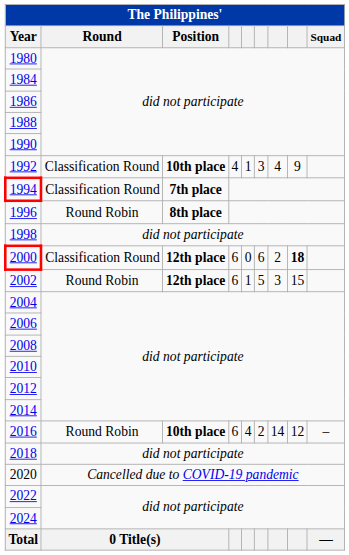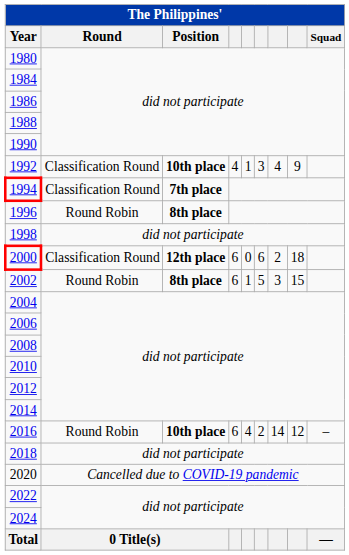 <table class="wikitable" style="text-align: center;">
 <tr>
 <th colspan=9 style="background:#0038A8; color:#FFFFFF;">The Philippines' <a href='#'></a></th>
 </tr>
 <tr>
 <th>Year</th>
 <th>Round</th>
 <th>Position</th>
 <th></th>
 <th></th>
 <th></th>
 <th></th>
 <th></th>
 <th><small>Squad</small></th>
 </tr>
 <tr>
 <td> <a href='#'>1980</a></td>
 <td rowspan=5 colspan=8><em>did not participate</em></td>
 </tr>
 <tr>
 <td> <a href='#'>1984</a></td>
 </tr>
 <tr>
 <td> <a href='#'>1986</a></td>
 </tr>
 <tr>
 <td> <a href='#'>1988</a></td>
 </tr>
 <tr>
 <td> <a href='#'>1990</a></td>
 </tr>
 <tr>
 <td> <a href='#'>1992</a></td>
 <td>Classification Round</td>
 <td><strong>10th place</strong></td>
 <td>4</td>
 <td>1</td>
 <td>3</td>
 <td>4</td>
 <td>9</td>
 <td></td>
 </tr>
 <tr>
 <td style="border: 3px solid red"> <a href='#'>1994</a></td>
 <td>Classification Round</td>
 <td><strong>7th place</strong></td>
 <td colspan=6></td>
 </tr>
 <tr>
 <td> <a href='#'>1996</a></td>
 <td>Round Robin</td>
 <td><strong>8th place</strong></td>
 <td colspan=6></td>
 </tr>
 <tr>
 <td> <a href='#'>1998</a></td>
 <td colspan=8><em>did not participate</em></td>
 </tr>
 <tr>
 <td style="border: 3px solid red"> <a href='#'>2000</a></td>
 <td>Classification Round</td>
 <td><strong>12th place</strong></td>
 <td>6</td>
 <td>0</td>
 <td>6</td>
 <td>2</td>
-<td><strong>18</strong></td>
+<td>18</td>
 <td></td>
 </tr>
 <tr>
 <td> <a href='#'>2002</a></td>
 <td>Round Robin</td>
-<td><strong>12th place</strong></td>
+<td><strong>8th place</strong></td>
 <td>6</td>
 <td>1</td>
 <td>5</td>
 <td>3</td>
 <td>15</td>
 <td></td>
 </tr>
 <tr>
 <td> <a href='#'>2004</a></td>
 <td rowspan=6 colspan=8><em>did not participate</em></td>
 </tr>
 <tr>
 <td> <a href='#'>2006</a></td>
 </tr>
 <tr>
 <td> <a href='#'>2008</a></td>
 </tr>
 <tr>
 <td> <a href='#'>2010</a></td>
 </tr>
 <tr>
 <td> <a href='#'>2012</a></td>
 </tr>
 <tr>
 <td> <a href='#'>2014</a></td>
 </tr>
 <tr>
 <td> <a href='#'>2016</a></td>
 <td>Round Robin</td>
 <td><strong>10th place</strong></td>
 <td>6</td>
 <td>4</td>
 <td>2</td>
 <td>14</td>
 <td>12</td>
 <td>–</td>
 </tr>
 <tr>
 <td> <a href='#'>2018</a></td>
 <td colspan=8><em>did not participate</em></td>
 </tr>
 <tr>
 <td> 2020</td>
 <td colspan=8><em>Cancelled due to <a href='#'>COVID-19 pandemic</a></em></td>
 </tr>
 <tr>
 <td> <a href='#'>2022</a></td>
 <td rowspan=2 colspan=8><em>did not participate</em></td>
 </tr>
 <tr>
 <td> <a href='#'>2024</a></td>
 </tr>
 <tr>
 <th>Total</th>
 <th colspan=2>0 Title(s)</th>
 <th></th>
 <th></th>
 <th></th>
 <th></th>
 <th></th>
 <th>—</th>
 </tr>
 </table>
